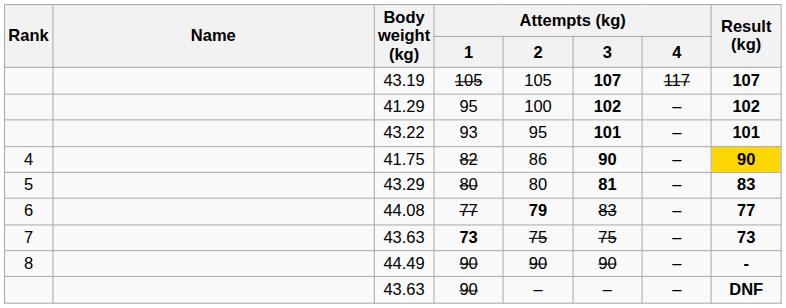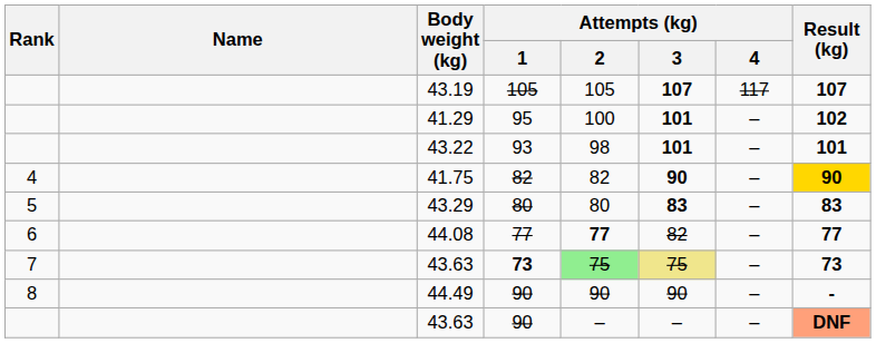 <table class="wikitable" style="text-align:center;">
 <tr>
 <th rowspan="2">Rank</th>
 <th rowspan="2" width="305">Name</th>
 <th rowspan="2" width="50">Body weight (kg)</th>
 <th colspan="4">Attempts (kg)</th>
 <th rowspan="2" width="60">Result (kg)</th>
 </tr>
 <tr>
 <th width="60">1</th>
 <th width="60">2</th>
 <th width="60">3</th>
 <th width="60">4</th>
 </tr>
 <tr>
 <td></td>
 <td align="left"></td>
 <td>43.19</td>
 <td><s>105</s></td>
 <td>105</td>
 <td><strong>107</strong></td>
 <td><s>117</s></td>
 <td><strong>107</strong></td>
 </tr>
 <tr>
 <td></td>
 <td align="left"></td>
 <td>41.29</td>
 <td>95</td>
 <td>100</td>
-<td><strong>102</strong></td>
+<td><strong>101</strong></td>
 <td>–</td>
 <td><strong>102</strong></td>
 </tr>
 <tr>
 <td></td>
 <td align="left"></td>
 <td>43.22</td>
 <td>93</td>
-<td>95</td>
+<td>98</td>
 <td><strong>101</strong></td>
 <td>–</td>
 <td><strong>101</strong></td>
 </tr>
 <tr>
 <td>4</td>
 <td align="left"></td>
 <td>41.75</td>
 <td><s>82</s></td>
-<td>86</td>
+<td>82</td>
 <td><strong>90</strong></td>
 <td>–</td>
 <td style="background: gold;"><strong>90</strong></td>
 </tr>
 <tr>
 <td>5</td>
 <td align="left"></td>
 <td>43.29</td>
 <td><s>80</s></td>
 <td>80</td>
-<td><strong>81</strong></td>
+<td><strong>83</strong></td>
 <td>–</td>
 <td><strong>83</strong></td>
 </tr>
 <tr>
 <td>6</td>
 <td align="left"></td>
 <td>44.08</td>
 <td><s>77</s></td>
-<td><strong>79</strong></td>
-<td><s>83</s></td>
+<td><strong>77</strong></td>
+<td><s>82</s></td>
 <td>–</td>
 <td><strong>77</strong></td>
 </tr>
 <tr>
 <td>7</td>
 <td align="left"></td>
 <td>43.63</td>
 <td><strong>73</strong></td>
-<td><s>75</s></td>
-<td><s>75</s></td>
+<td style="background: lightgreen;"><s>75</s></td>
+<td style="background: khaki;"><s>75</s></td>
 <td>–</td>
 <td><strong>73</strong></td>
 </tr>
 <tr>
 <td>8</td>
 <td align="left"></td>
 <td>44.49</td>
 <td><s>90</s></td>
 <td><s>90</s></td>
 <td><s>90</s></td>
 <td>–</td>
 <td><strong>-</strong></td>
 </tr>
 <tr>
 <td></td>
 <td align="left"></td>
 <td>43.63</td>
 <td><s>90</s></td>
 <td>–</td>
 <td>–</td>
 <td>–</td>
-<td><strong>DNF</strong></td>
+<td style="background: lightsalmon;"><strong>DNF</strong></td>
 </tr>
 </table>
